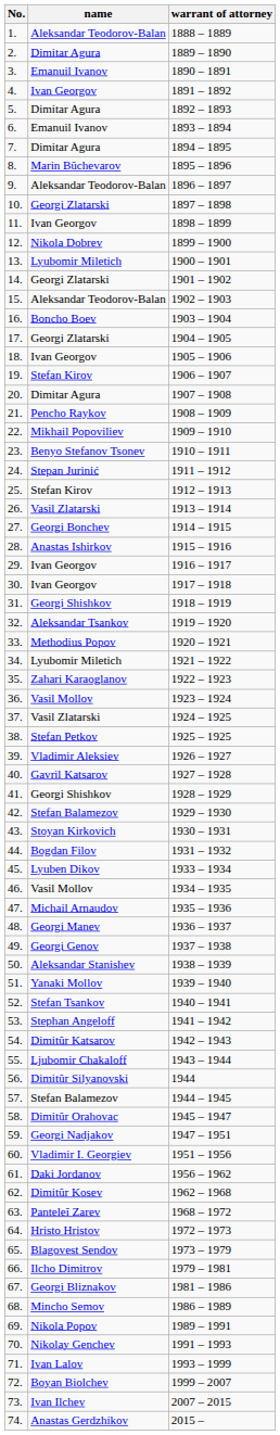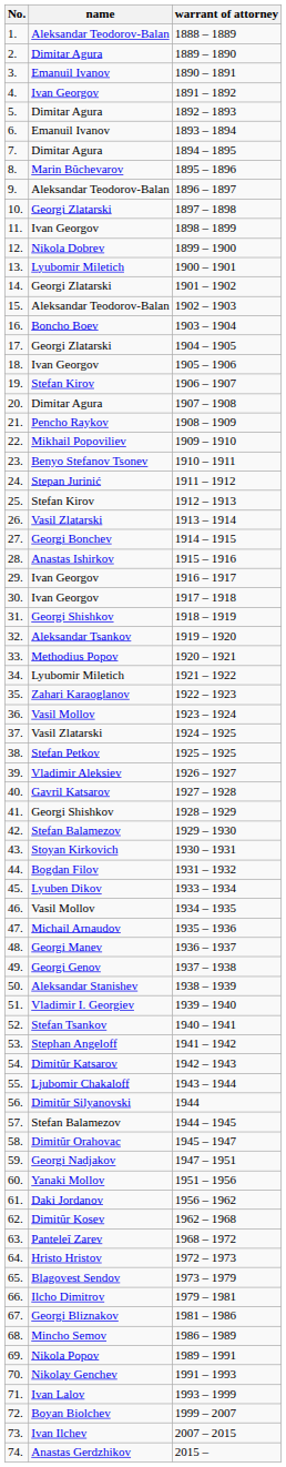 <table class="wikitable">
 <tr>
 <th>No.</th>
 <th>name</th>
 <th>warrant of attorney</th>
 </tr>
 <tr>
 <td>1.</td>
 <td><a href='#'>Aleksandar Teodorov-Balan</a></td>
 <td>1888 – 1889</td>
 </tr>
 <tr>
 <td>2.</td>
 <td><a href='#'>Dimitar Agura</a></td>
 <td>1889 – 1890</td>
 </tr>
 <tr>
 <td>3.</td>
 <td><a href='#'>Emanuil Ivanov</a></td>
 <td>1890 – 1891</td>
 </tr>
 <tr>
 <td>4.</td>
 <td><a href='#'>Ivan Georgov</a></td>
 <td>1891 – 1892</td>
 </tr>
 <tr>
 <td>5.</td>
 <td>Dimitar Agura </td>
 <td>1892 – 1893</td>
 </tr>
 <tr>
 <td>6.</td>
 <td>Emanuil Ivanov </td>
 <td>1893 – 1894</td>
 </tr>
 <tr>
 <td>7.</td>
 <td>Dimitar Agura </td>
 <td>1894 – 1895</td>
 </tr>
 <tr>
 <td>8.</td>
 <td><a href='#'>Marin Bŭchevarov</a></td>
 <td>1895 – 1896</td>
 </tr>
 <tr>
 <td>9.</td>
 <td>Aleksandar Teodorov-Balan </td>
 <td>1896 – 1897</td>
 </tr>
 <tr>
 <td>10.</td>
 <td><a href='#'>Georgi Zlatarski</a></td>
 <td>1897 – 1898</td>
 </tr>
 <tr>
 <td>11.</td>
 <td>Ivan Georgov </td>
 <td>1898 – 1899</td>
 </tr>
 <tr>
 <td>12.</td>
 <td><a href='#'>Nikola Dobrev</a></td>
 <td>1899 – 1900</td>
 </tr>
 <tr>
 <td>13.</td>
 <td><a href='#'>Lyubomir Miletich</a></td>
 <td>1900 – 1901</td>
 </tr>
 <tr>
 <td>14.</td>
 <td>Georgi Zlatarski </td>
 <td>1901 – 1902</td>
 </tr>
 <tr>
 <td>15.</td>
 <td>Aleksandar Teodorov-Balan </td>
 <td>1902 – 1903</td>
 </tr>
 <tr>
 <td>16.</td>
 <td><a href='#'>Boncho Boev</a></td>
 <td>1903 – 1904</td>
 </tr>
 <tr>
 <td>17.</td>
 <td>Georgi Zlatarski </td>
 <td>1904 – 1905</td>
 </tr>
 <tr>
 <td>18.</td>
 <td>Ivan Georgov </td>
 <td>1905 – 1906</td>
 </tr>
 <tr>
 <td>19.</td>
 <td><a href='#'>Stefan Kirov</a></td>
 <td>1906 – 1907</td>
 </tr>
 <tr>
 <td>20.</td>
 <td>Dimitar Agura </td>
 <td>1907 – 1908</td>
 </tr>
 <tr>
 <td>21.</td>
 <td><a href='#'>Pencho Raykov</a></td>
 <td>1908 – 1909</td>
 </tr>
 <tr>
 <td>22.</td>
 <td><a href='#'>Mikhail Popoviliev</a></td>
 <td>1909 – 1910</td>
 </tr>
 <tr>
 <td>23.</td>
 <td><a href='#'>Benyo Stefanov Tsonev</a></td>
 <td>1910 – 1911</td>
 </tr>
 <tr>
 <td>24.</td>
 <td><a href='#'>Stepan Jurinić</a></td>
 <td>1911 – 1912</td>
 </tr>
 <tr>
 <td>25.</td>
 <td>Stefan Kirov </td>
 <td>1912 – 1913</td>
 </tr>
 <tr>
 <td>26.</td>
 <td><a href='#'>Vasil Zlatarski</a></td>
 <td>1913 – 1914</td>
 </tr>
 <tr>
 <td>27.</td>
 <td><a href='#'>Georgi Bonchev</a></td>
 <td>1914 – 1915</td>
 </tr>
 <tr>
 <td>28.</td>
 <td><a href='#'>Anastas Ishirkov</a></td>
 <td>1915 – 1916</td>
 </tr>
 <tr>
 <td>29.</td>
 <td>Ivan Georgov </td>
 <td>1916 – 1917</td>
 </tr>
 <tr>
 <td>30.</td>
 <td>Ivan Georgov </td>
 <td>1917 – 1918</td>
 </tr>
 <tr>
 <td>31.</td>
 <td><a href='#'>Georgi Shishkov</a></td>
 <td>1918 – 1919</td>
 </tr>
 <tr>
 <td>32.</td>
 <td><a href='#'>Aleksandar Tsankov</a></td>
 <td>1919 – 1920</td>
 </tr>
 <tr>
 <td>33.</td>
 <td><a href='#'>Methodius Popov</a></td>
 <td>1920 – 1921</td>
 </tr>
 <tr>
 <td>34.</td>
 <td>Lyubomir Miletich </td>
 <td>1921 – 1922</td>
 </tr>
 <tr>
 <td>35.</td>
 <td><a href='#'>Zahari Karaoglanov</a></td>
 <td>1922 – 1923</td>
 </tr>
 <tr>
 <td>36.</td>
 <td><a href='#'>Vasil Mollov</a></td>
 <td>1923 – 1924</td>
 </tr>
 <tr>
 <td>37.</td>
 <td>Vasil Zlatarski </td>
 <td>1924 – 1925</td>
 </tr>
 <tr>
 <td>38.</td>
 <td><a href='#'>Stefan Petkov</a></td>
 <td>1925 – 1925</td>
 </tr>
 <tr>
 <td>39.</td>
 <td><a href='#'>Vladimir Aleksiev</a></td>
 <td>1926 – 1927</td>
 </tr>
 <tr>
 <td>40.</td>
 <td><a href='#'>Gavril Katsarov</a></td>
 <td>1927 – 1928</td>
 </tr>
 <tr>
 <td>41.</td>
 <td>Georgi Shishkov </td>
 <td>1928 – 1929</td>
 </tr>
 <tr>
 <td>42.</td>
 <td><a href='#'>Stefan Balamezov</a></td>
 <td>1929 – 1930</td>
 </tr>
 <tr>
 <td>43.</td>
 <td><a href='#'>Stoyan Kirkovich</a></td>
 <td>1930 – 1931</td>
 </tr>
 <tr>
 <td>44.</td>
 <td><a href='#'>Bogdan Filov</a></td>
 <td>1931 – 1932</td>
 </tr>
 <tr>
 <td>45.</td>
 <td><a href='#'>Lyuben Dikov</a></td>
 <td>1933 – 1934</td>
 </tr>
 <tr>
 <td>46.</td>
 <td>Vasil Mollov </td>
 <td>1934 – 1935</td>
 </tr>
 <tr>
 <td>47.</td>
 <td><a href='#'>Michail Arnaudov</a></td>
 <td>1935 – 1936</td>
 </tr>
 <tr>
 <td>48.</td>
 <td><a href='#'>Georgi Manev</a></td>
 <td>1936 – 1937</td>
 </tr>
 <tr>
 <td>49.</td>
 <td><a href='#'>Georgi Genov</a></td>
 <td>1937 – 1938</td>
 </tr>
 <tr>
 <td>50.</td>
 <td><a href='#'>Aleksandar Stanishev</a></td>
 <td>1938 – 1939</td>
 </tr>
 <tr>
 <td>51.</td>
-<td><a href='#'>Yanaki Mollov</a></td>
+<td><a href='#'>Vladimir I. Georgiev</a></td>
 <td>1939 – 1940</td>
 </tr>
 <tr>
 <td>52.</td>
 <td><a href='#'>Stefan Tsankov</a></td>
 <td>1940 – 1941</td>
 </tr>
 <tr>
 <td>53.</td>
 <td><a href='#'>Stephan Angeloff</a></td>
 <td>1941 – 1942</td>
 </tr>
 <tr>
 <td>54.</td>
 <td><a href='#'>Dimitŭr Katsarov</a></td>
 <td>1942 – 1943</td>
 </tr>
 <tr>
 <td>55.</td>
 <td><a href='#'>Ljubomir Chakaloff</a></td>
 <td>1943 – 1944</td>
 </tr>
 <tr>
 <td>56.</td>
 <td><a href='#'>Dimitŭr Silyanovski</a></td>
 <td>1944</td>
 </tr>
 <tr>
 <td>57.</td>
 <td>Stefan Balamezov </td>
 <td>1944 – 1945</td>
 </tr>
 <tr>
 <td>58.</td>
 <td><a href='#'>Dimitŭr Orahovac</a></td>
 <td>1945 – 1947</td>
 </tr>
 <tr>
 <td>59.</td>
 <td><a href='#'>Georgi Nadjakov</a></td>
 <td>1947 – 1951</td>
 </tr>
 <tr>
 <td>60.</td>
-<td><a href='#'>Vladimir I. Georgiev</a></td>
+<td><a href='#'>Yanaki Mollov</a></td>
 <td>1951 – 1956</td>
 </tr>
 <tr>
 <td>61.</td>
 <td><a href='#'>Daki Jordanov</a></td>
 <td>1956 – 1962</td>
 </tr>
 <tr>
 <td>62.</td>
 <td><a href='#'>Dimitŭr Kosev</a></td>
 <td>1962 – 1968</td>
 </tr>
 <tr>
 <td>63.</td>
 <td><a href='#'>Panteleĭ Zarev</a></td>
 <td>1968 – 1972</td>
 </tr>
 <tr>
 <td>64.</td>
 <td><a href='#'>Hristo Hristov</a></td>
 <td>1972 – 1973</td>
 </tr>
 <tr>
 <td>65.</td>
 <td><a href='#'>Blagovest Sendov</a></td>
 <td>1973 – 1979</td>
 </tr>
 <tr>
 <td>66.</td>
 <td><a href='#'>Ilcho Dimitrov</a></td>
 <td>1979 – 1981</td>
 </tr>
 <tr>
 <td>67.</td>
 <td><a href='#'>Georgi Bliznakov</a></td>
 <td>1981 – 1986</td>
 </tr>
 <tr>
 <td>68.</td>
 <td><a href='#'>Mincho Semov</a></td>
 <td>1986 – 1989</td>
 </tr>
 <tr>
 <td>69.</td>
 <td><a href='#'>Nikola Popov</a></td>
 <td>1989 – 1991</td>
 </tr>
 <tr>
 <td>70.</td>
 <td><a href='#'>Nikolay Genchev</a></td>
 <td>1991 – 1993</td>
 </tr>
 <tr>
 <td>71.</td>
 <td><a href='#'>Ivan Lalov</a></td>
 <td>1993 – 1999</td>
 </tr>
 <tr>
 <td>72.</td>
 <td><a href='#'>Boyan Biolchev</a></td>
 <td>1999 – 2007</td>
 </tr>
 <tr>
 <td>73.</td>
 <td><a href='#'>Ivan Ilchev</a></td>
 <td>2007 – 2015</td>
 </tr>
 <tr>
 <td>74.</td>
 <td><a href='#'>Anastas Gerdzhikov</a></td>
 <td>2015 –</td>
 </tr>
 </table>
